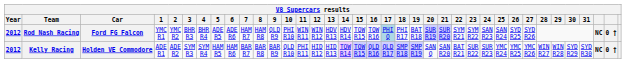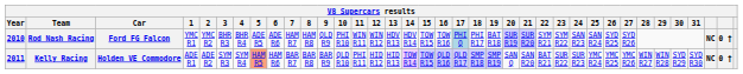 <table class="wikitable" style="text-align:center; font-size:75%">
 <tr>
 <th colspan=37><a href='#'>V8 Supercars</a> results</th>
 </tr>
 <tr>
 <th scope="col">Year</th>
 <th scope="col">Team</th>
 <th scope="col">Car</th>
 <th scope="col">1</th>
 <th scope="col">2</th>
 <th scope="col">3</th>
 <th scope="col">4</th>
 <th scope="col">5</th>
 <th scope="col">6</th>
 <th scope="col">7</th>
 <th scope="col">8</th>
 <th scope="col">9</th>
 <th scope="col">10</th>
 <th scope="col">11</th>
 <th scope="col">12</th>
 <th scope="col">13</th>
 <th scope="col">14</th>
 <th scope="col">15</th>
 <th scope="col">16</th>
 <th scope="col">17</th>
 <th scope="col">18</th>
 <th scope="col">19</th>
 <th scope="col">20</th>
 <th scope="col">21</th>
 <th scope="col">22</th>
 <th scope="col">23</th>
 <th scope="col">24</th>
 <th scope="col">25</th>
 <th scope="col">26</th>
 <th scope="col">27</th>
 <th scope="col">28</th>
 <th scope="col">29</th>
 <th scope="col">30</th>
 <th scope="col">31</th>
 <th scope="col"></th>
 <th scope="col"></th>
 <th scope="col"></th>
 </tr>
 <tr>
-<th scope="row"><a href='#'>2012</a></th>
+<th scope="row"><a href='#'>2010</a></th>
 <th nowrap><a href='#'>Rod Nash Racing</a></th>
 <th nowrap><a href='#'>Ford FG Falcon</a></th>
 <td><a href='#'>YMC<br>R1</a></td>
 <td><a href='#'>YMC<br>R2</a></td>
 <td><a href='#'>BHR<br>R3</a></td>
 <td><a href='#'>BHR<br>R4</a></td>
 <td><a href='#'>ADE<br>R5</a></td>
 <td><a href='#'>ADE<br>R6</a></td>
 <td><a href='#'>HAM<br>R7</a></td>
 <td><a href='#'>HAM<br>R8</a></td>
 <td><a href='#'>QLD<br>R9</a></td>
 <td><a href='#'>PHI<br>R10</a></td>
 <td><a href='#'>WIN<br>R11</a></td>
 <td><a href='#'>WIN<br>R12</a></td>
 <td><a href='#'>HDV<br>R13</a></td>
 <td><a href='#'>HDV<br>R14</a></td>
 <td><a href='#'>TOW<br>R15</a></td>
 <td><a href='#'>TOW<br>R16</a></td>
 <td style="background: lightblue;"><a href='#'>PHI<br>Q</a></td>
 <td><a href='#'>PHI<br>R17</a></td>
 <td><a href='#'>BAT<br>R18</a></td>
 <td style="background:#cfcfff;"><a href='#'>SUR<br>R19</a><br></td>
 <td style="background:#cfcfff;"><a href='#'>SUR<br>R20</a><br></td>
 <td><a href='#'>SYM<br>R21</a></td>
 <td><a href='#'>SYM<br>R22</a></td>
 <td><a href='#'>SAN<br>R23</a></td>
 <td><a href='#'>SAN<br>R24</a></td>
 <td><a href='#'>SYD<br>R25</a></td>
 <td><a href='#'>SYD<br>R26</a></td>
 <td colspan=4></td>
 <th>NC</th>
 <th>0 †</th>
 <th></th>
 </tr>
 <tr>
-<th scope="row"><a href='#'>2012</a></th>
+<th scope="row"><a href='#'>2011</a></th>
 <th nowrap><a href='#'>Kelly Racing</a></th>
 <th nowrap><a href='#'>Holden VE Commodore</a></th>
 <td><a href='#'>ADE<br>R1</a></td>
 <td><a href='#'>ADE<br>R2</a></td>
 <td><a href='#'>SYM<br>R3</a></td>
 <td><a href='#'>SYM<br>R4</a></td>
-<td><a href='#'>HAM<br>R5</a></td>
+<td style="background: lightsalmon;"><a href='#'>HAM<br>R5</a></td>
 <td><a href='#'>HAM<br>R6</a></td>
 <td><a href='#'>BAR<br>R7</a></td>
 <td><a href='#'>BAR<br>R8</a></td>
 <td><a href='#'>BAR<br>R9</a></td>
 <td><a href='#'>QLD<br>R10</a></td>
 <td><a href='#'>PHI<br>R11</a></td>
 <td><a href='#'>HID<br>R12</a></td>
 <td><a href='#'>HID<br>R13</a></td>
 <td style="background:#EFCFFF;"><a href='#'>TOW<br>R14</a><br></td>
 <td style="background:#cfcfff;"><a href='#'>TOW<br>R15</a><br></td>
 <td style="background:#cfcfff;"><a href='#'>QLD<br>R16</a><br></td>
 <td style="background:#cfcfff;"><a href='#'>QLD<br>R17</a><br></td>
 <td style="background:#cfcfff;"><a href='#'>SMP<br>R18</a><br></td>
 <td style="background:#cfcfff;"><a href='#'>SMP<br>R19</a><br></td>
 <td><a href='#'>SAN<br>Q</a></td>
 <td><a href='#'>SAN<br>R20</a></td>
 <td><a href='#'>BAT<br>R21</a></td>
 <td><a href='#'>SUR<br>R22</a></td>
 <td><a href='#'>SUR<br>R23</a></td>
 <td><a href='#'>YMC<br>R24</a></td>
 <td><a href='#'>YMC<br>R25</a></td>
 <td><a href='#'>YMC<br>R26</a></td>
 <td><a href='#'>WIN<br>R27</a></td>
 <td><a href='#'>WIN<br>R28</a></td>
 <td><a href='#'>SYD<br>R29</a></td>
 <td><a href='#'>SYD<br>R30</a></td>
 <th>NC</th>
 <th>0 †</th>
 <th></th>
 </tr>
 </table>
